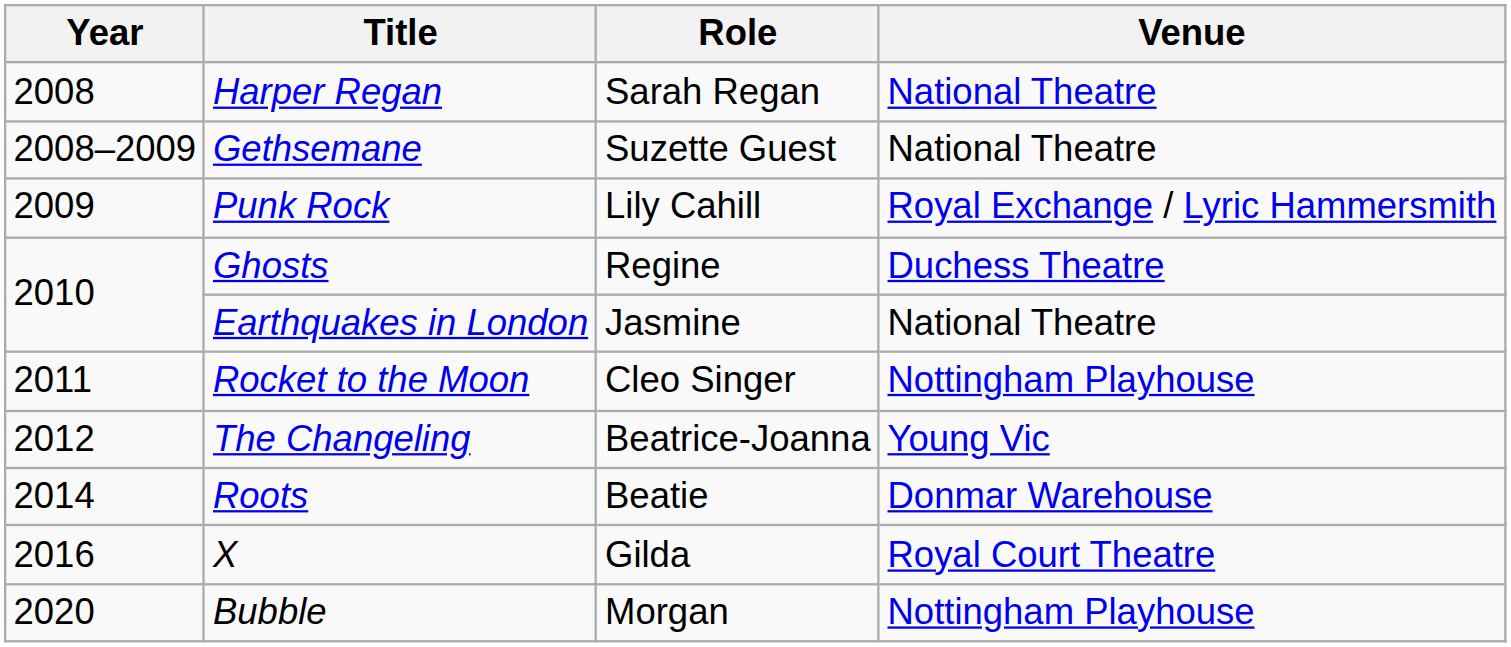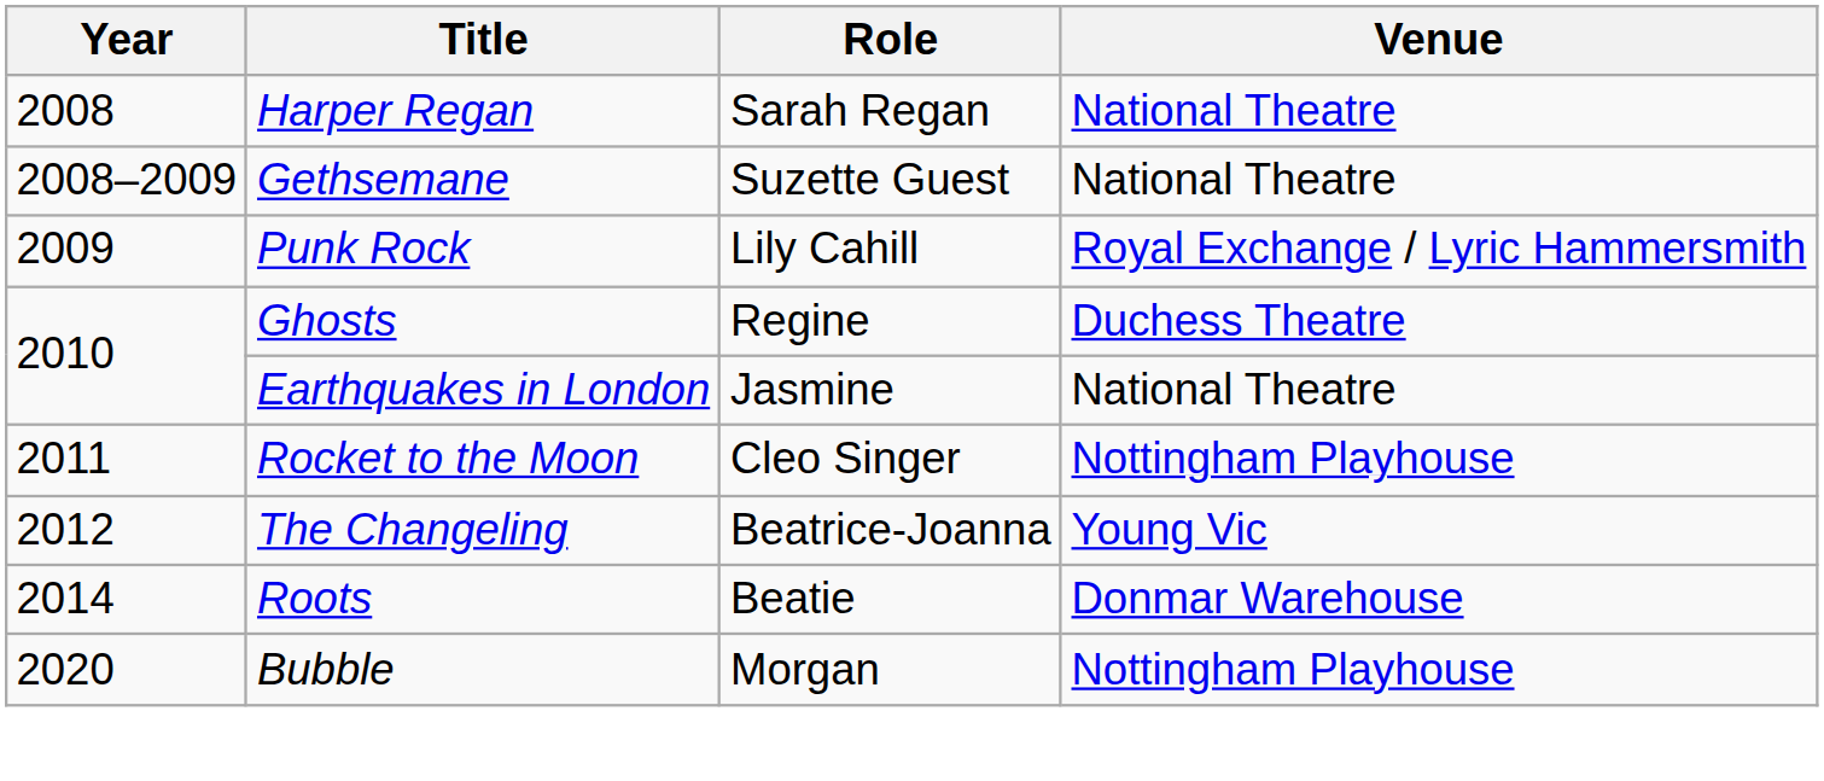 <table class="wikitable sortable">
 <tr>
 <th>Year</th>
 <th>Title</th>
 <th>Role</th>
 <th>Venue</th>
 </tr>
 <tr>
 <td>2008</td>
 <td><em><a href='#'>Harper Regan</a></em></td>
 <td>Sarah Regan</td>
 <td><a href='#'>National Theatre</a></td>
 </tr>
 <tr>
 <td>2008–2009</td>
 <td><em><a href='#'>Gethsemane</a></em></td>
 <td>Suzette Guest</td>
 <td>National Theatre</td>
 </tr>
 <tr>
 <td>2009</td>
 <td><a href='#'><em>Punk Rock</em></a></td>
 <td>Lily Cahill</td>
 <td><a href='#'>Royal Exchange</a> / <a href='#'>Lyric Hammersmith</a></td>
 </tr>
 <tr>
 <td rowspan="2">2010</td>
 <td><em><a href='#'>Ghosts</a></em></td>
 <td>Regine</td>
 <td><a href='#'>Duchess Theatre</a></td>
 </tr>
 <tr>
 <td><em><a href='#'>Earthquakes in London</a></em></td>
 <td>Jasmine</td>
 <td>National Theatre</td>
 </tr>
 <tr>
 <td>2011</td>
 <td><em><a href='#'>Rocket to the Moon</a></em></td>
 <td>Cleo Singer</td>
 <td><a href='#'>Nottingham Playhouse</a></td>
 </tr>
 <tr>
 <td>2012</td>
 <td><em><a href='#'>The Changeling</a></em></td>
 <td>Beatrice-Joanna</td>
 <td><a href='#'>Young Vic</a></td>
 </tr>
 <tr>
 <td>2014</td>
 <td><em><a href='#'>Roots</a></em></td>
 <td>Beatie</td>
 <td><a href='#'>Donmar Warehouse</a></td>
 </tr>
 <tr>
-<td>2016</td>
-<td><em>X</em></td>
-<td>Gilda</td>
-<td><a href='#'>Royal Court Theatre</a></td>
-</tr>
-<tr>
 <td>2020</td>
 <td><em>Bubble</em></td>
 <td>Morgan</td>
 <td><a href='#'>Nottingham Playhouse</a></td>
 </tr>
 </table>
